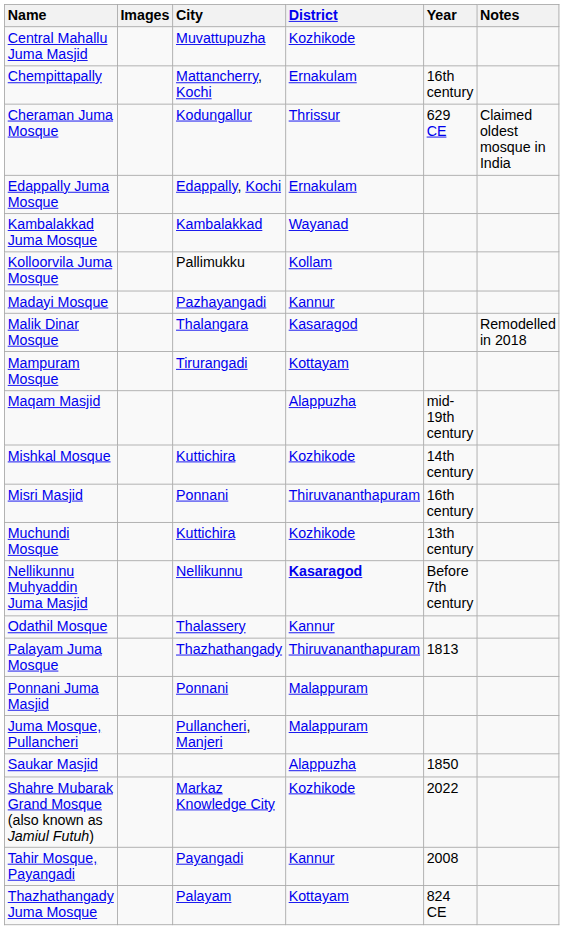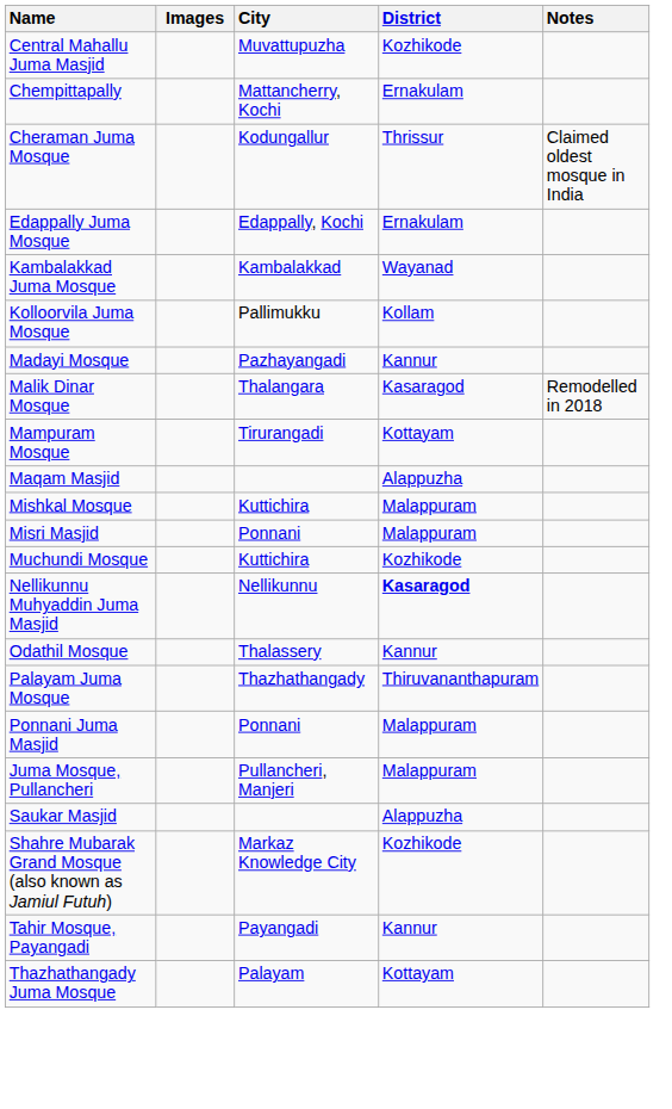 <table class="wikitable sortable">
 <tr>
 <th style="text-align:left; width:250px;">Name</th>
 <th style="text-align:center; width:160px;" class="unsortable">Images</th>
 <th style="text-align:left; width:200px;">City</th>
 <th style="text-align:left; width:100px;"><a href='#'>District</a></th>
-<th style="text-align:left; width:050px;">Year</th>
 <th style="text-align:left; width:150px;" class="unsortable">Notes</th>
 </tr>
 <tr valign="top">
 <td><a href='#'>Central Mahallu Juma Masjid</a></td>
 <td></td>
 <td><a href='#'>Muvattupuzha</a></td>
 <td><a href='#'>Kozhikode</a></td>
 <td></td>
-<td></td>
 </tr>
 <tr valign="top">
 <td><a href='#'>Chempittapally</a></td>
 <td></td>
 <td><a href='#'>Mattancherry</a>, <a href='#'>Kochi</a></td>
 <td><a href='#'>Ernakulam</a></td>
-<td>16th century</td>
 <td></td>
 </tr>
 <tr valign="top">
 <td><a href='#'>Cheraman Juma Mosque</a></td>
 <td></td>
 <td><a href='#'>Kodungallur</a></td>
 <td><a href='#'>Thrissur</a></td>
-<td>629 <a href='#'>CE</a></td>
 <td>Claimed oldest mosque in India</td>
 </tr>
 <tr valign="top">
 <td><a href='#'>Edappally Juma Mosque</a></td>
 <td></td>
 <td><a href='#'>Edappally</a>, <a href='#'>Kochi</a></td>
 <td><a href='#'>Ernakulam</a></td>
 <td></td>
-<td></td>
 </tr>
 <tr valign="top">
 <td><a href='#'>Kambalakkad Juma Mosque</a></td>
 <td></td>
 <td><a href='#'>Kambalakkad</a></td>
 <td><a href='#'>Wayanad</a></td>
-<td></td>
 <td></td>
 </tr>
 <tr valign="top">
 <td><a href='#'>Kolloorvila Juma Mosque</a></td>
 <td></td>
 <td>Pallimukku</td>
 <td><a href='#'>Kollam</a></td>
 <td></td>
-<td></td>
 </tr>
 <tr valign="top">
 <td><a href='#'>Madayi Mosque</a></td>
 <td></td>
 <td><a href='#'>Pazhayangadi</a></td>
 <td><a href='#'>Kannur</a></td>
 <td></td>
-<td></td>
 </tr>
 <tr valign="top">
 <td><a href='#'>Malik Dinar Mosque</a></td>
 <td></td>
 <td><a href='#'>Thalangara</a></td>
 <td><a href='#'>Kasaragod</a></td>
-<td></td>
 <td>Remodelled in 2018</td>
 </tr>
 <tr valign="top">
 <td><a href='#'>Mampuram Mosque</a></td>
 <td></td>
 <td><a href='#'>Tirurangadi</a></td>
 <td><a href='#'>Kottayam</a></td>
 <td></td>
-<td></td>
 </tr>
 <tr valign="top">
 <td><a href='#'>Maqam Masjid</a></td>
 <td></td>
 <td></td>
 <td><a href='#'>Alappuzha</a></td>
-<td>mid-19th century</td>
 <td></td>
 </tr>
 <tr valign="top">
 <td><a href='#'>Mishkal Mosque</a></td>
 <td></td>
 <td><a href='#'>Kuttichira</a></td>
-<td><a href='#'>Kozhikode</a></td>
-<td>14th century</td>
+<td><a href='#'>Malappuram</a></td>
 <td></td>
 </tr>
 <tr valign="top">
 <td><a href='#'>Misri Masjid</a></td>
 <td></td>
 <td><a href='#'>Ponnani</a></td>
-<td><a href='#'>Thiruvananthapuram</a></td>
-<td>16th century</td>
+<td><a href='#'>Malappuram</a></td>
 <td></td>
 </tr>
 <tr valign="top">
 <td><a href='#'>Muchundi Mosque</a></td>
 <td></td>
 <td><a href='#'>Kuttichira</a></td>
 <td><a href='#'>Kozhikode</a></td>
-<td>13th century</td>
 <td></td>
 </tr>
 <tr valign="top">
 <td><a href='#'>Nellikunnu Muhyaddin Juma Masjid</a></td>
 <td></td>
 <td><a href='#'>Nellikunnu</a></td>
 <td><strong><a href='#'>Kasaragod</a></strong></td>
-<td>Before 7th century</td>
 <td></td>
 </tr>
 <tr valign="top">
 <td><a href='#'>Odathil Mosque</a></td>
 <td></td>
 <td><a href='#'>Thalassery</a></td>
 <td><a href='#'>Kannur</a></td>
 <td></td>
-<td></td>
 </tr>
 <tr valign="top">
 <td><a href='#'>Palayam Juma Mosque</a></td>
 <td></td>
 <td><a href='#'>Thazhathangady</a></td>
 <td><a href='#'>Thiruvananthapuram</a></td>
-<td>1813</td>
 <td></td>
 </tr>
 <tr valign="top">
 <td><a href='#'>Ponnani Juma Masjid</a></td>
 <td></td>
 <td><a href='#'>Ponnani</a></td>
 <td><a href='#'>Malappuram</a></td>
 <td></td>
-<td></td>
 </tr>
 <tr valign="top">
 <td><a href='#'>Juma Mosque, Pullancheri</a></td>
 <td></td>
 <td><a href='#'>Pullancheri</a>, <a href='#'>Manjeri</a></td>
 <td><a href='#'>Malappuram</a></td>
 <td></td>
-<td></td>
 </tr>
 <tr valign="top">
 <td><a href='#'>Saukar Masjid</a></td>
 <td></td>
 <td></td>
 <td><a href='#'>Alappuzha</a></td>
-<td>1850</td>
 <td></td>
 </tr>
 <tr valign="top">
 <td><a href='#'>Shahre Mubarak Grand Mosque</a><br>(also known as <em>Jamiul Futuh</em>)</td>
 <td></td>
 <td><a href='#'>Markaz Knowledge City</a></td>
 <td><a href='#'>Kozhikode</a></td>
-<td>2022</td>
 <td></td>
 </tr>
 <tr valign="top">
 <td><a href='#'>Tahir Mosque, Payangadi</a></td>
 <td></td>
 <td><a href='#'>Payangadi</a></td>
 <td><a href='#'>Kannur</a></td>
-<td>2008</td>
 <td></td>
 </tr>
 <tr valign="top">
 <td><a href='#'>Thazhathangady Juma Mosque</a></td>
 <td></td>
 <td><a href='#'>Palayam</a></td>
 <td><a href='#'>Kottayam</a></td>
-<td>824 CE</td>
 <td></td>
 </tr>
 </table>
